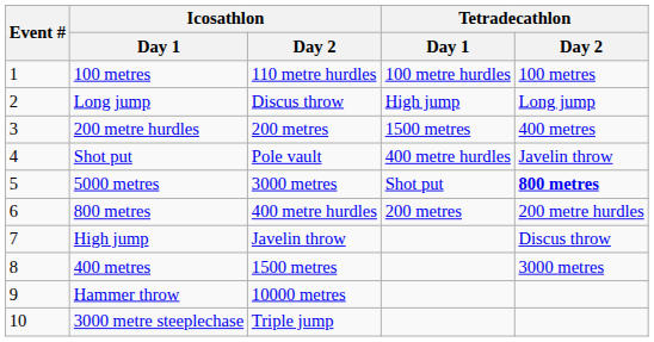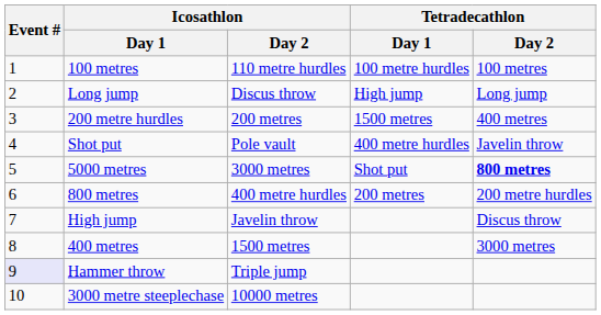 <table class="wikitable">
 <tr>
 <th rowspan="2">Event #</th>
 <th colspan="2">Icosathlon</th>
 <th colspan="2">Tetradecathlon</th>
 </tr>
 <tr>
 <th>Day 1</th>
 <th>Day 2</th>
 <th>Day 1</th>
 <th>Day 2</th>
 </tr>
 <tr>
 <td>1</td>
 <td><a href='#'>100 metres</a></td>
 <td><a href='#'>110 metre hurdles</a></td>
 <td><a href='#'>100 metre hurdles</a></td>
 <td><a href='#'>100 metres</a></td>
 </tr>
 <tr>
 <td>2</td>
 <td><a href='#'>Long jump</a></td>
 <td><a href='#'>Discus throw</a></td>
 <td><a href='#'>High jump</a></td>
 <td><a href='#'>Long jump</a></td>
 </tr>
 <tr>
 <td>3</td>
 <td><a href='#'>200 metre hurdles</a></td>
 <td><a href='#'>200 metres</a></td>
 <td><a href='#'>1500 metres</a></td>
 <td><a href='#'>400 metres</a></td>
 </tr>
 <tr>
 <td>4</td>
 <td><a href='#'>Shot put</a></td>
 <td><a href='#'>Pole vault</a></td>
 <td><a href='#'>400 metre hurdles</a></td>
 <td><a href='#'>Javelin throw</a></td>
 </tr>
 <tr>
 <td>5</td>
 <td><a href='#'>5000 metres</a></td>
 <td><a href='#'>3000 metres</a></td>
 <td><a href='#'>Shot put</a></td>
 <td><strong><a href='#'>800 metres</a></strong></td>
 </tr>
 <tr>
 <td>6</td>
 <td><a href='#'>800 metres</a></td>
 <td><a href='#'>400 metre hurdles</a></td>
 <td><a href='#'>200 metres</a></td>
 <td><a href='#'>200 metre hurdles</a></td>
 </tr>
 <tr>
 <td>7</td>
 <td><a href='#'>High jump</a></td>
 <td><a href='#'>Javelin throw</a></td>
 <td></td>
 <td><a href='#'>Discus throw</a></td>
 </tr>
 <tr>
 <td>8</td>
 <td><a href='#'>400 metres</a></td>
 <td><a href='#'>1500 metres</a></td>
 <td></td>
 <td><a href='#'>3000 metres</a></td>
 </tr>
 <tr>
-<td>9</td>
+<td style="background: lavender;">9</td>
 <td><a href='#'>Hammer throw</a></td>
-<td><a href='#'>10000 metres</a></td>
+<td><a href='#'>Triple jump</a></td>
 <td></td>
 <td></td>
 </tr>
 <tr>
 <td>10</td>
 <td><a href='#'>3000 metre steeplechase</a></td>
-<td><a href='#'>Triple jump</a></td>
+<td><a href='#'>10000 metres</a></td>
 <td></td>
 <td></td>
 </tr>
 </table>
